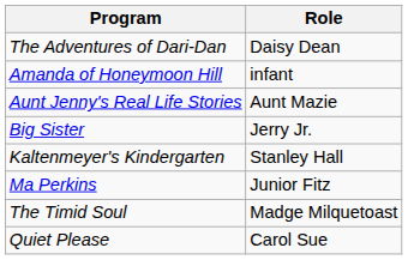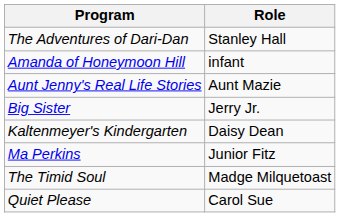 <table class="wikitable">
 <tr>
 <th>Program</th>
 <th>Role</th>
 </tr>
 <tr>
 <td><em>The Adventures of Dari-Dan</em></td>
-<td>Daisy Dean</td>
+<td>Stanley Hall</td>
 </tr>
 <tr>
 <td><em><a href='#'>Amanda of Honeymoon Hill</a></em></td>
 <td>infant</td>
 </tr>
 <tr>
 <td><em><a href='#'>Aunt Jenny's Real Life Stories</a></em></td>
 <td>Aunt Mazie</td>
 </tr>
 <tr>
 <td><em><a href='#'>Big Sister</a></em></td>
 <td>Jerry Jr.</td>
 </tr>
 <tr>
 <td><em>Kaltenmeyer's Kindergarten</em></td>
-<td>Stanley Hall</td>
+<td>Daisy Dean</td>
 </tr>
 <tr>
 <td><em><a href='#'>Ma Perkins</a></em></td>
 <td>Junior Fitz</td>
 </tr>
 <tr>
 <td><em>The Timid Soul</em></td>
 <td>Madge Milquetoast</td>
 </tr>
 <tr>
 <td><em>Quiet Please</em></td>
 <td>Carol Sue </td>
 </tr>
 </table>
